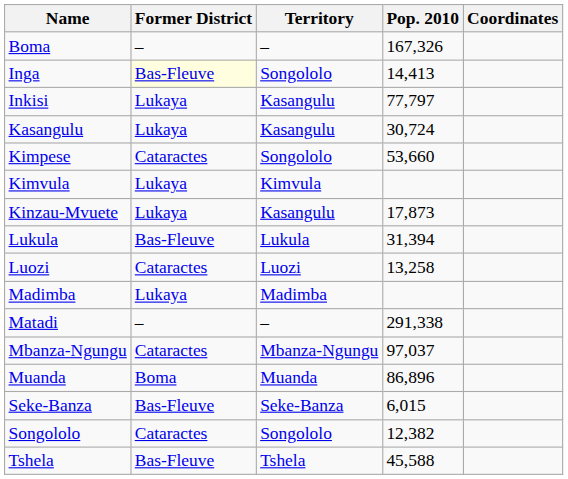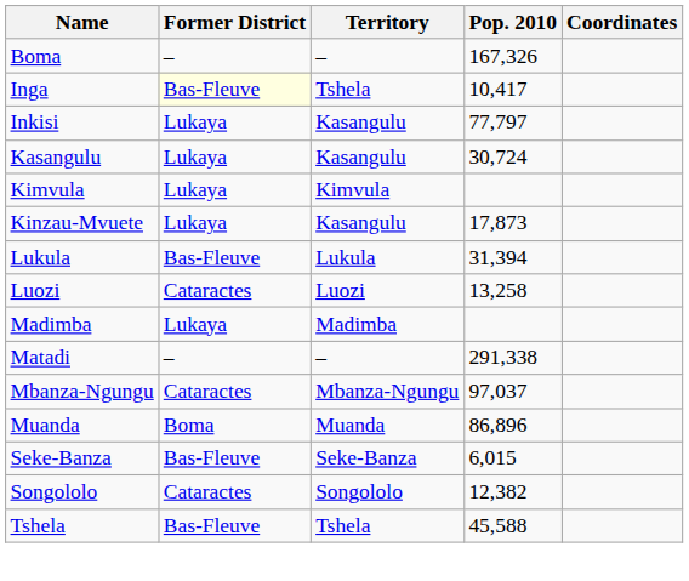 <table class="wikitable sortable">
 <tr>
 <th>Name</th>
 <th>Former District</th>
 <th>Territory</th>
 <th>Pop. 2010</th>
 <th>Coordinates</th>
 </tr>
 <tr>
 <td><a href='#'>Boma</a></td>
 <td>–</td>
 <td>–</td>
 <td>167,326</td>
 <td></td>
 </tr>
 <tr>
 <td><a href='#'>Inga</a></td>
 <td style="background: lightyellow;"><a href='#'>Bas-Fleuve</a></td>
-<td><a href='#'>Songololo</a></td>
-<td>14,413</td>
+<td><a href='#'>Tshela</a></td>
+<td>10,417</td>
 <td></td>
 </tr>
 <tr>
 <td><a href='#'>Inkisi</a></td>
 <td><a href='#'>Lukaya</a></td>
 <td><a href='#'> Kasangulu</a></td>
 <td>77,797</td>
 <td></td>
 </tr>
 <tr>
 <td><a href='#'>Kasangulu</a></td>
 <td><a href='#'>Lukaya</a></td>
 <td><a href='#'>Kasangulu</a></td>
 <td>30,724</td>
-<td></td>
-</tr>
-<tr>
-<td><a href='#'>Kimpese</a></td>
-<td><a href='#'>Cataractes</a></td>
-<td><a href='#'>Songololo</a></td>
-<td>53,660</td>
 <td></td>
 </tr>
 <tr>
 <td><a href='#'>Kimvula</a></td>
 <td><a href='#'>Lukaya</a></td>
 <td><a href='#'>Kimvula</a></td>
 <td></td>
 <td></td>
 </tr>
 <tr>
 <td><a href='#'>Kinzau-Mvuete</a></td>
 <td><a href='#'>Lukaya</a></td>
 <td><a href='#'> Kasangulu</a></td>
 <td>17,873</td>
 <td></td>
 </tr>
 <tr>
 <td><a href='#'>Lukula</a></td>
 <td><a href='#'>Bas-Fleuve</a></td>
 <td><a href='#'>Lukula</a></td>
 <td>31,394</td>
 <td></td>
 </tr>
 <tr>
 <td><a href='#'>Luozi</a></td>
 <td><a href='#'>Cataractes</a></td>
 <td><a href='#'>Luozi</a></td>
 <td>13,258</td>
 <td></td>
 </tr>
 <tr>
 <td><a href='#'>Madimba</a></td>
 <td><a href='#'>Lukaya</a></td>
 <td><a href='#'>Madimba</a></td>
 <td></td>
 <td></td>
 </tr>
 <tr>
 <td><a href='#'>Matadi</a></td>
 <td>–</td>
 <td>–</td>
 <td>291,338</td>
 <td></td>
 </tr>
 <tr>
 <td><a href='#'>Mbanza-Ngungu</a></td>
 <td><a href='#'>Cataractes</a></td>
 <td><a href='#'>Mbanza-Ngungu</a></td>
 <td>97,037</td>
 <td></td>
 </tr>
 <tr>
 <td><a href='#'>Muanda</a></td>
 <td><a href='#'>Boma</a></td>
 <td><a href='#'>Muanda</a></td>
 <td>86,896</td>
 <td></td>
 </tr>
 <tr>
 <td><a href='#'>Seke-Banza</a></td>
 <td><a href='#'>Bas-Fleuve</a></td>
 <td><a href='#'>Seke-Banza</a></td>
 <td>6,015</td>
 <td></td>
 </tr>
 <tr>
 <td><a href='#'>Songololo</a></td>
 <td><a href='#'>Cataractes</a></td>
 <td><a href='#'>Songololo</a></td>
 <td>12,382</td>
 <td></td>
 </tr>
 <tr>
 <td><a href='#'>Tshela</a></td>
 <td><a href='#'>Bas-Fleuve</a></td>
 <td><a href='#'>Tshela</a></td>
 <td>45,588</td>
 <td></td>
 </tr>
 </table>
